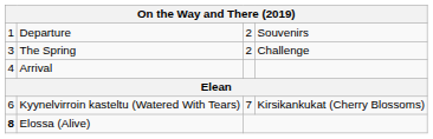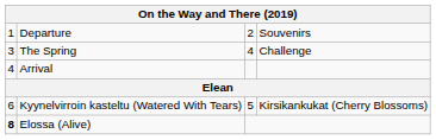 <table class="wikitable">
 <tr style="text-align:center;">
 <th colspan="4">On the Way and There (2019)</th>
 </tr>
 <tr>
 <td>1</td>
 <td>Departure</td>
 <td>2</td>
 <td>Souvenirs</td>
 </tr>
 <tr>
 <td>3</td>
 <td>The Spring</td>
-<td>2</td>
+<td>4</td>
 <td>Challenge</td>
 </tr>
 <tr>
 <td>4</td>
 <td>Arrival</td>
 <td> </td>
 <td> </td>
 </tr>
 <tr style="text-align:center;">
 <th colspan="4">Elean</th>
 </tr>
 <tr>
 <td>6</td>
 <td>Kyynelvirroin kasteltu (Watered With Tears)</td>
-<td>7</td>
+<td>5</td>
 <td>Kirsikankukat (Cherry Blossoms)</td>
 </tr>
 <tr>
 <td><strong>8</strong></td>
 <td>Elossa (Alive)</td>
 </tr>
 </table>
